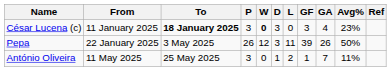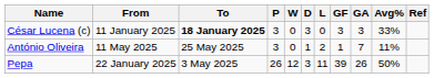 <table class="wikitable sortable">
 <tr>
 <th>Name</th>
 <th>From</th>
 <th class="unsortable">To</th>
 <th>P</th>
 <th>W</th>
 <th>D</th>
 <th>L</th>
 <th>GF</th>
 <th>GA</th>
 <th>Avg%</th>
 <th>Ref</th>
 </tr>
 <tr>
 <td align=left> <a href='#'>César Lucena</a> (c)</td>
 <td align=left>11 January 2025</td>
 <td align=left><strong>18 January 2025</strong></td>
 <td align=center>3</td>
-<td align=center><strong>0</strong></td>
+<td align=center>0</td>
 <td align=center>3</td>
 <td align=center>0</td>
 <td align=center>3</td>
-<td align=center>4</td>
-<td align=center>23%</td>
+<td align=center>3</td>
+<td align=center>33%</td>
+<td align=center></td>
+</tr>
+<tr>
+<td align=left> <a href='#'>António Oliveira</a></td>
+<td align=left>11 May 2025</td>
+<td align=left>25 May 2025</td>
+<td align=center>3</td>
+<td align=center>0</td>
+<td align=center>1</td>
+<td align=center>2</td>
+<td align=center>1</td>
+<td align=center>7</td>
+<td align=center>11%</td>
 <td align=center></td>
 </tr>
 <tr>
 <td align=left> <a href='#'>Pepa</a></td>
 <td align=left>22 January 2025</td>
 <td align=left>3 May 2025</td>
 <td align=center>26</td>
 <td align=center>12</td>
 <td align=center>3</td>
 <td align=center>11</td>
 <td align=center>39</td>
 <td align=center>26</td>
 <td align=center>50%</td>
 <td align=center></td>
 </tr>
-<tr>
-<td align=left> <a href='#'>António Oliveira</a></td>
-<td align=left>11 May 2025</td>
-<td align=left>25 May 2025</td>
-<td align=center>3</td>
-<td align=center>0</td>
-<td align=center>1</td>
-<td align=center>2</td>
-<td align=center>1</td>
-<td align=center>7</td>
-<td align=center>11%</td>
-<td align=center></td>
-</tr>
 </table>
